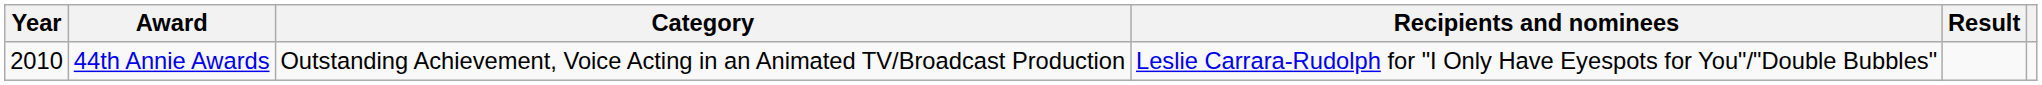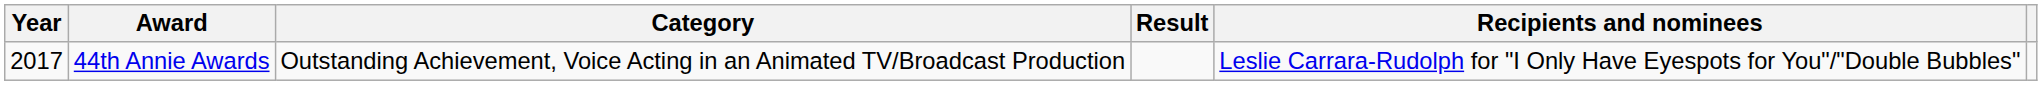 <table class="wikitable">
 <tr style="text-align:center;">
 <th>Year</th>
 <th>Award</th>
 <th>Category</th>
+<th>Result</th>
 <th>Recipients and nominees</th>
-<th>Result</th>
 <th></th>
 </tr>
 <tr>
-<td>2010</td>
+<td>2017</td>
 <td style="white-space:nowrap;"><a href='#'>44th Annie Awards</a></td>
 <td>Outstanding Achievement, Voice Acting in an Animated TV/Broadcast Production</td>
+<td></td>
 <td><a href='#'>Leslie Carrara-Rudolph</a> for "I Only Have Eyespots for You"/"Double Bubbles"</td>
-<td></td>
 <td style="text-align:center"></td>
 </tr>
 </table>
